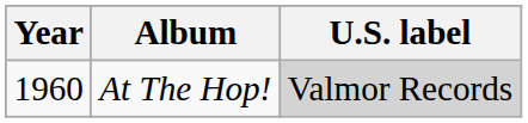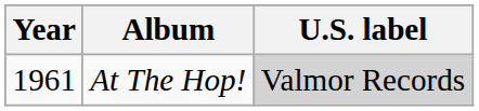 <table class="wikitable">
 <tr>
 <th align="left">Year</th>
 <th align="left">Album</th>
 <th align="left">U.S. label</th>
 </tr>
 <tr>
-<td align="left">1960</td>
+<td align="left">1961</td>
 <td align="left"><em>At The Hop!</em></td>
 <td align="left" style="background: lightgrey;">Valmor Records</td>
 </tr>
 </table>
